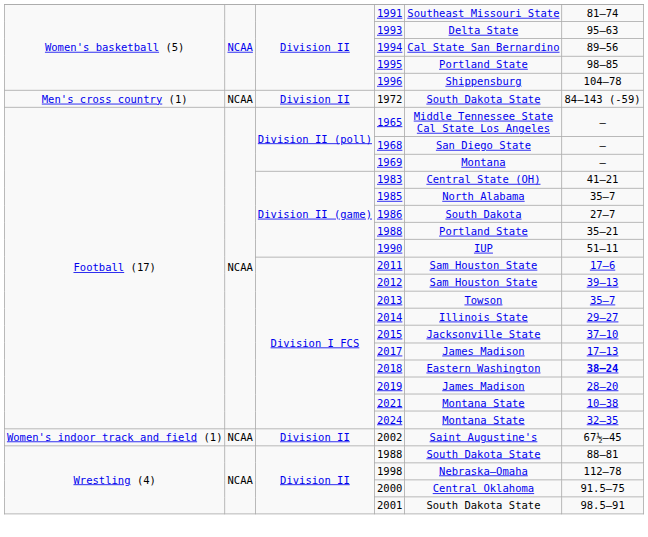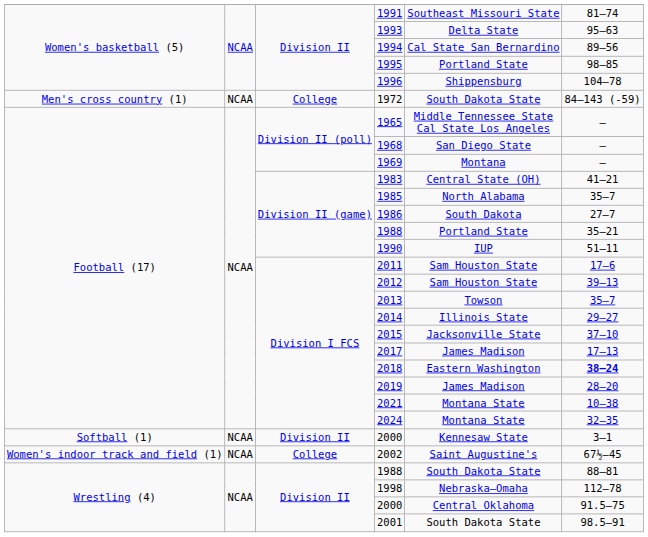 <table class="wikitable">
 <tr align="center">
 </tr>
 <tr align="center">
 <td rowspan="5"><a href='#'>Women's basketball</a> (5)</td>
 <td rowspan="5"><a href='#'>NCAA</a></td>
 <td rowspan="5"><a href='#'>Division II</a></td>
 <td><a href='#'>1991</a></td>
 <td><a href='#'>Southeast Missouri State</a></td>
 <td>81–74</td>
 </tr>
 <tr align="center">
 <td><a href='#'>1993</a></td>
 <td><a href='#'>Delta State</a></td>
 <td>95–63</td>
 </tr>
 <tr align="center">
 <td><a href='#'>1994</a></td>
 <td><a href='#'>Cal State San Bernardino</a></td>
 <td>89–56</td>
 </tr>
 <tr align="center">
 <td><a href='#'>1995</a></td>
 <td><a href='#'>Portland State</a></td>
 <td>98–85</td>
 </tr>
 <tr align="center">
 <td><a href='#'>1996</a></td>
 <td><a href='#'>Shippensburg</a></td>
 <td>104–78</td>
 </tr>
 <tr align="center">
 <td rowspan="1"><a href='#'>Men's cross country</a> (1)</td>
 <td rowspan="1">NCAA</td>
-<td rowspan="1"><a href='#'>Division II</a></td>
+<td rowspan="1"><a href='#'>College</a></td>
 <td>1972</td>
 <td><a href='#'>South Dakota State</a></td>
 <td>84–143 (-59)</td>
 </tr>
 <tr align="center">
 <td rowspan="18"><a href='#'>Football</a> (17)</td>
 <td rowspan="18">NCAA</td>
 <td rowspan="3"><a href='#'>Division II (poll)</a></td>
 <td><a href='#'>1965</a></td>
 <td><a href='#'>Middle Tennessee State</a><br><a href='#'>Cal State Los Angeles</a></td>
 <td>—</td>
 </tr>
 <tr align="center">
 <td><a href='#'>1968</a></td>
 <td><a href='#'>San Diego State</a></td>
 <td>—</td>
 </tr>
 <tr align="center">
 <td><a href='#'>1969</a></td>
 <td><a href='#'>Montana</a></td>
 <td>—</td>
 </tr>
 <tr align="center">
 <td rowspan="5"><a href='#'>Division II (game)</a></td>
 <td><a href='#'>1983</a></td>
 <td><a href='#'>Central State (OH)</a></td>
 <td>41–21</td>
 </tr>
 <tr align="center">
 <td><a href='#'>1985</a></td>
 <td><a href='#'>North Alabama</a></td>
 <td>35–7</td>
 </tr>
 <tr align="center">
 <td><a href='#'>1986</a></td>
 <td><a href='#'>South Dakota</a></td>
 <td>27–7</td>
 </tr>
 <tr align="center">
 <td><a href='#'>1988</a></td>
 <td><a href='#'>Portland State</a></td>
 <td>35–21</td>
 </tr>
 <tr align="center">
 <td><a href='#'>1990</a></td>
 <td><a href='#'>IUP</a></td>
 <td>51–11</td>
 </tr>
 <tr align="center">
 <td rowspan="10"><a href='#'>Division I FCS</a></td>
 <td><a href='#'>2011</a></td>
 <td><a href='#'>Sam Houston State</a></td>
 <td><a href='#'>17–6</a></td>
 </tr>
 <tr align="center">
 <td><a href='#'>2012</a></td>
 <td><a href='#'>Sam Houston State</a></td>
 <td><a href='#'>39–13</a></td>
 </tr>
 <tr align="center">
 <td><a href='#'>2013</a></td>
 <td><a href='#'>Towson</a></td>
 <td><a href='#'>35–7</a></td>
 </tr>
 <tr align="center">
 <td><a href='#'>2014</a></td>
 <td><a href='#'>Illinois State</a></td>
 <td><a href='#'>29–27</a></td>
 </tr>
 <tr align="center">
 <td><a href='#'>2015</a></td>
 <td><a href='#'>Jacksonville State</a></td>
 <td><a href='#'>37–10</a></td>
 </tr>
 <tr align="center">
 <td><a href='#'>2017</a></td>
 <td><a href='#'>James Madison</a></td>
 <td><a href='#'>17–13</a></td>
 </tr>
 <tr align="center">
 <td><a href='#'>2018</a></td>
 <td><a href='#'>Eastern Washington</a></td>
 <td><strong><a href='#'>38–24</a></strong></td>
 </tr>
 <tr align="center">
 <td><a href='#'>2019</a></td>
 <td><a href='#'>James Madison</a></td>
 <td><a href='#'>28–20</a></td>
 </tr>
 <tr align="center">
 <td><a href='#'>2021</a></td>
 <td><a href='#'>Montana State</a></td>
 <td><a href='#'>10–38</a></td>
 </tr>
 <tr align="center">
 <td><a href='#'>2024</a></td>
 <td><a href='#'>Montana State</a></td>
 <td><a href='#'>32–35</a></td>
 </tr>
 <tr align="center">
+<td rowspan="1"><a href='#'>Softball</a> (1)</td>
+<td rowspan="1">NCAA</td>
+<td rowspan="1"><a href='#'>Division II</a></td>
+<td>2000</td>
+<td><a href='#'>Kennesaw State</a></td>
+<td>3–1</td>
+</tr>
+<tr align="center">
 <td rowspan="1"><a href='#'>Women's indoor track and field</a> (1)</td>
 <td rowspan="1">NCAA</td>
-<td rowspan="1"><a href='#'>Division II</a></td>
+<td rowspan="1"><a href='#'>College</a></td>
 <td>2002</td>
 <td><a href='#'>Saint Augustine's</a></td>
 <td>67½–45</td>
 </tr>
 <tr align="center">
 <td rowspan="4"><a href='#'>Wrestling</a> (4)</td>
 <td rowspan="4">NCAA</td>
 <td rowspan="4"><a href='#'>Division II</a></td>
 <td>1988</td>
 <td><a href='#'>South Dakota State</a></td>
 <td>88–81</td>
 </tr>
 <tr align="center">
 <td>1998</td>
 <td><a href='#'>Nebraska–Omaha</a></td>
 <td>112–78</td>
 </tr>
 <tr align="center">
 <td>2000</td>
 <td><a href='#'>Central Oklahoma</a></td>
 <td>91.5–75</td>
 </tr>
 <tr align="center">
 <td>2001</td>
 <td>South Dakota State</td>
 <td>98.5–91</td>
 </tr>
 </table>
